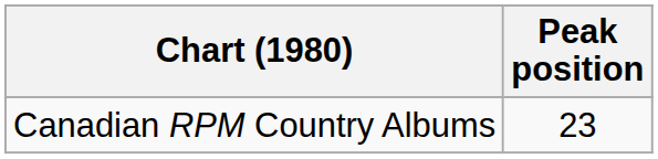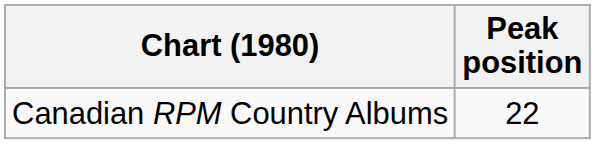 <table class="wikitable">
 <tr>
 <th>Chart (1980)</th>
 <th>Peak<br>position</th>
 </tr>
 <tr>
 <td>Canadian <em>RPM</em> Country Albums</td>
-<td align="center">23</td>
+<td align="center">22</td>
 </tr>
 </table>
